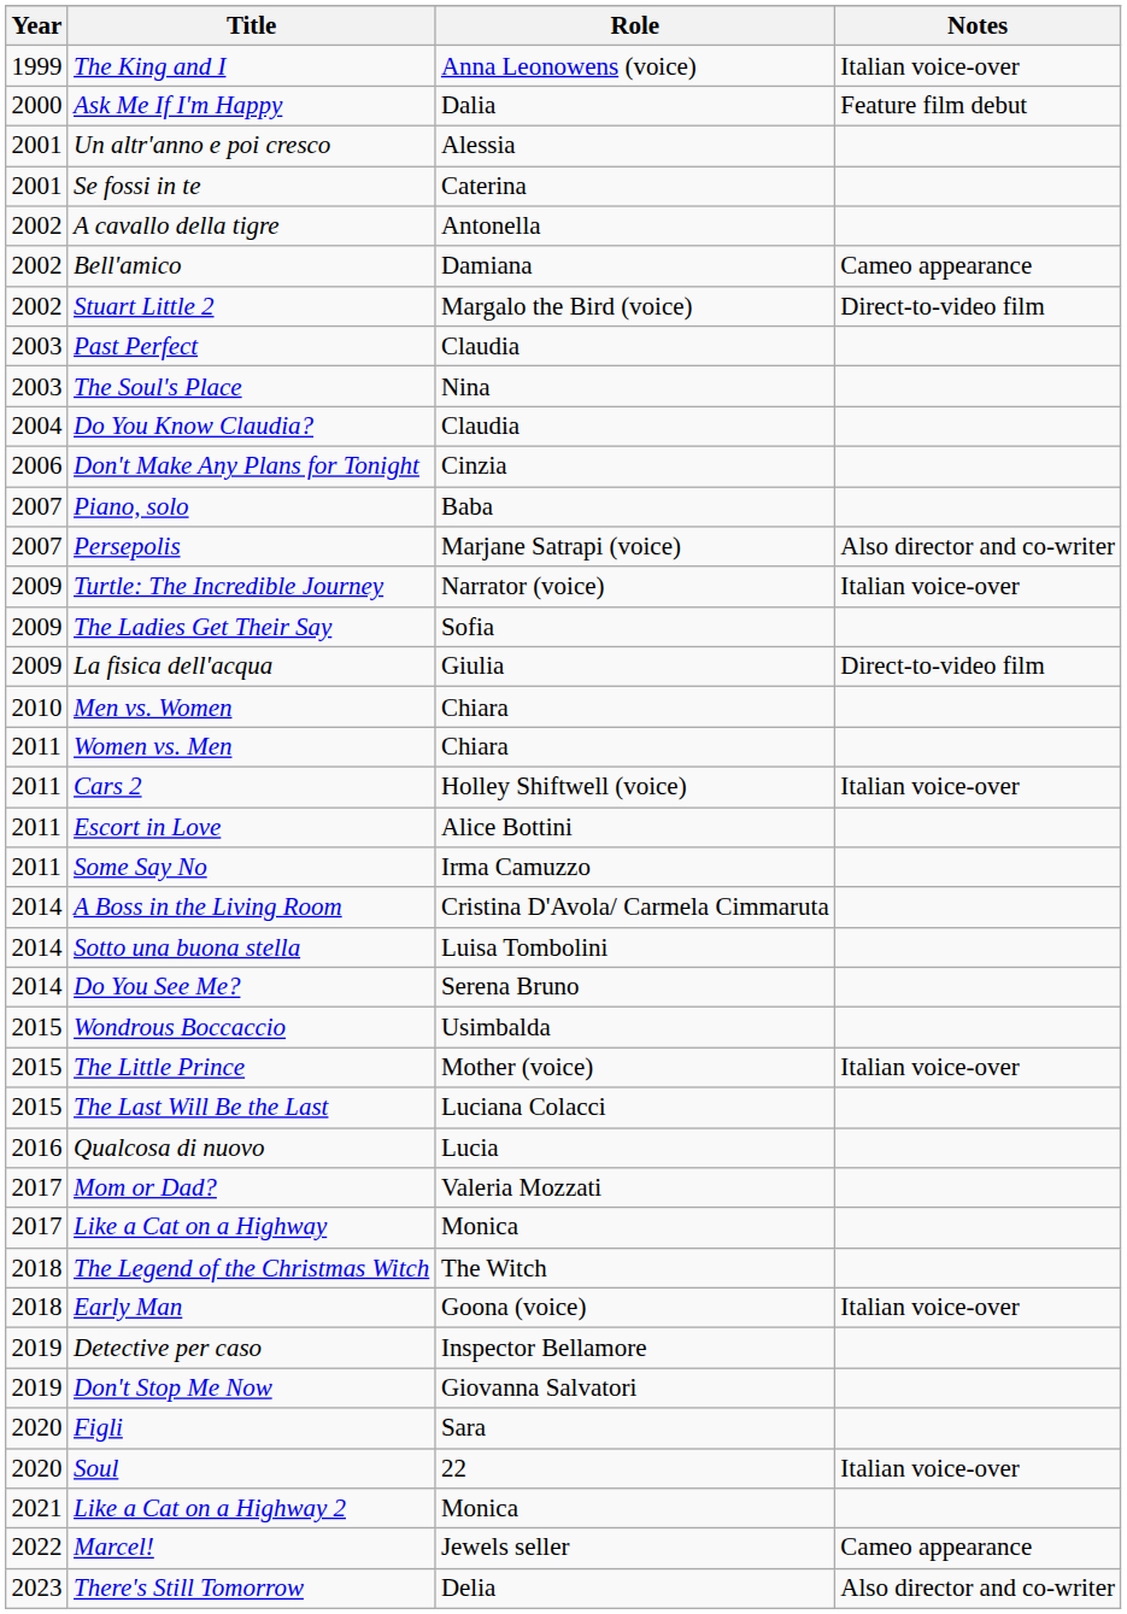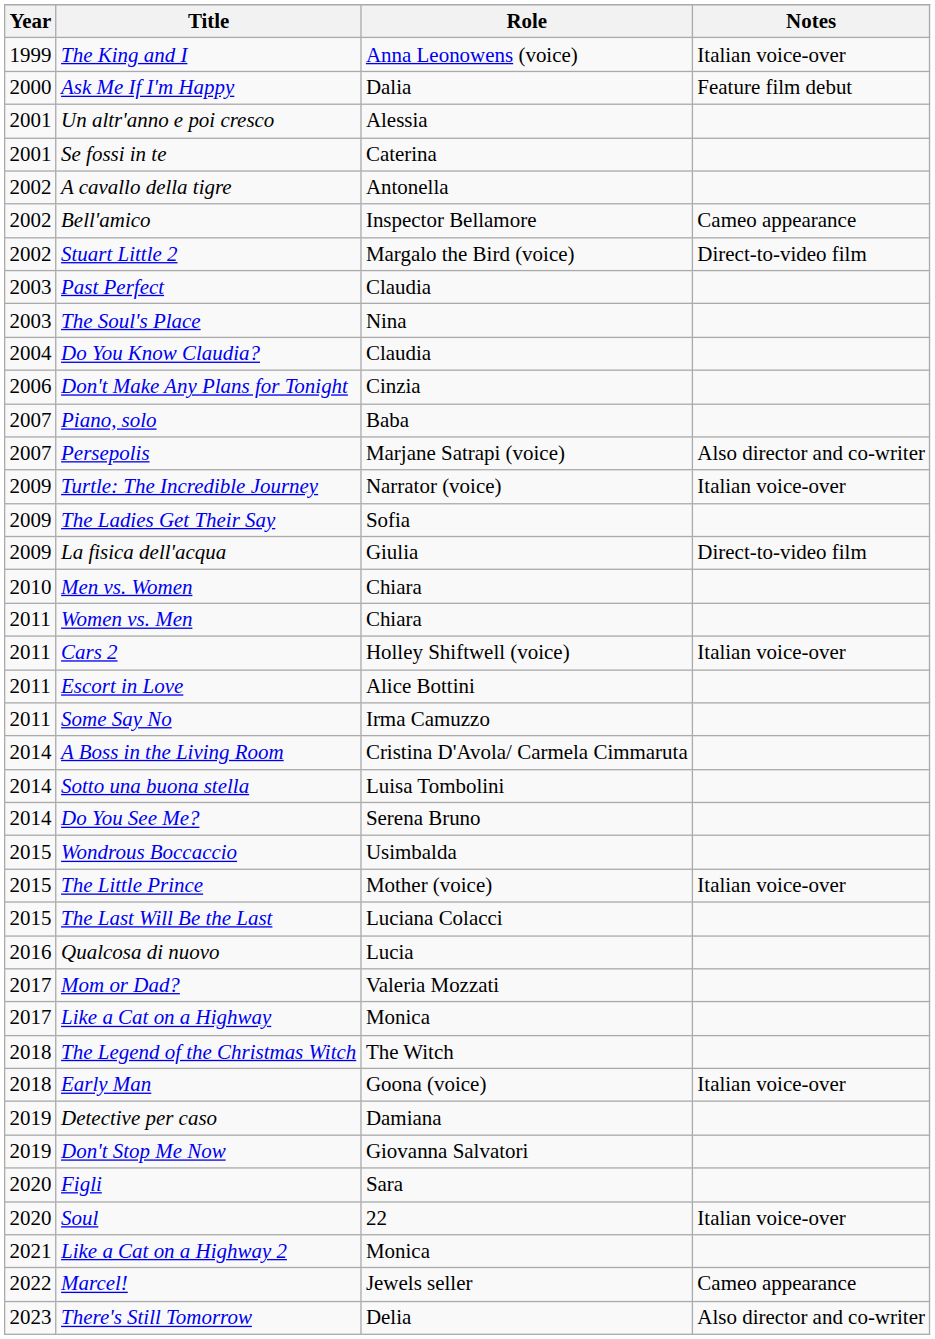 <table class="wikitable">
 <tr>
 </tr>
 <tr>
 <th>Year</th>
 <th>Title</th>
 <th>Role</th>
 <th>Notes</th>
 </tr>
 <tr>
 <td>1999</td>
 <td><em><a href='#'>The King and I</a></em></td>
 <td><a href='#'>Anna Leonowens</a> (voice)</td>
 <td>Italian voice-over</td>
 </tr>
 <tr>
 <td>2000</td>
 <td><em><a href='#'>Ask Me If I'm Happy</a></em></td>
 <td>Dalia</td>
 <td>Feature film debut</td>
 </tr>
 <tr>
 <td>2001</td>
 <td><em>Un altr'anno e poi cresco</em></td>
 <td>Alessia</td>
 <td></td>
 </tr>
 <tr>
 <td>2001</td>
 <td><em>Se fossi in te</em></td>
 <td>Caterina</td>
 <td></td>
 </tr>
 <tr>
 <td>2002</td>
 <td><em>A cavallo della tigre</em></td>
 <td>Antonella</td>
 <td></td>
 </tr>
 <tr>
 <td>2002</td>
 <td><em>Bell'amico</em></td>
-<td>Damiana</td>
+<td>Inspector Bellamore</td>
 <td>Cameo appearance</td>
 </tr>
 <tr>
 <td>2002</td>
 <td><em><a href='#'>Stuart Little 2</a></em></td>
 <td>Margalo the Bird (voice)</td>
 <td>Direct-to-video film</td>
 </tr>
 <tr>
 <td>2003</td>
 <td><em><a href='#'>Past Perfect</a></em></td>
 <td>Claudia</td>
 <td></td>
 </tr>
 <tr>
 <td>2003</td>
 <td><em><a href='#'>The Soul's Place</a></em></td>
 <td>Nina</td>
 <td></td>
 </tr>
 <tr>
 <td>2004</td>
 <td><em><a href='#'>Do You Know Claudia?</a></em></td>
 <td>Claudia</td>
 <td></td>
 </tr>
 <tr>
 <td>2006</td>
 <td><em><a href='#'>Don't Make Any Plans for Tonight</a></em></td>
 <td>Cinzia</td>
 <td></td>
 </tr>
 <tr>
 <td>2007</td>
 <td><em><a href='#'>Piano, solo</a></em></td>
 <td>Baba</td>
 <td></td>
 </tr>
 <tr>
 <td>2007</td>
 <td><em><a href='#'>Persepolis</a></em></td>
 <td>Marjane Satrapi (voice)</td>
 <td>Also director and co-writer</td>
 </tr>
 <tr>
 <td>2009</td>
 <td><em><a href='#'>Turtle: The Incredible Journey</a></em></td>
 <td>Narrator (voice)</td>
 <td>Italian voice-over</td>
 </tr>
 <tr>
 <td>2009</td>
 <td><em><a href='#'>The Ladies Get Their Say</a></em></td>
 <td>Sofia</td>
 <td></td>
 </tr>
 <tr>
 <td>2009</td>
 <td><em>La fisica dell'acqua</em></td>
 <td>Giulia</td>
 <td>Direct-to-video film</td>
 </tr>
 <tr>
 <td>2010</td>
 <td><em><a href='#'>Men vs. Women</a></em></td>
 <td>Chiara</td>
 <td></td>
 </tr>
 <tr>
 <td>2011</td>
 <td><em><a href='#'>Women vs. Men</a></em></td>
 <td>Chiara</td>
 <td></td>
 </tr>
 <tr>
 <td>2011</td>
 <td><em><a href='#'>Cars 2</a></em></td>
 <td>Holley Shiftwell (voice)</td>
 <td>Italian voice-over</td>
 </tr>
 <tr>
 <td>2011</td>
 <td><em><a href='#'>Escort in Love</a></em></td>
 <td>Alice Bottini</td>
 <td></td>
 </tr>
 <tr>
 <td>2011</td>
 <td><em><a href='#'>Some Say No</a></em></td>
 <td>Irma Camuzzo</td>
 <td></td>
 </tr>
 <tr>
 <td>2014</td>
 <td><em><a href='#'>A Boss in the Living Room</a></em></td>
 <td>Cristina D'Avola/ Carmela Cimmaruta</td>
 <td></td>
 </tr>
 <tr>
 <td>2014</td>
 <td><em><a href='#'>Sotto una buona stella</a></em></td>
 <td>Luisa Tombolini</td>
 <td></td>
 </tr>
 <tr>
 <td>2014</td>
 <td><em><a href='#'>Do You See Me?</a></em></td>
 <td>Serena Bruno</td>
 <td></td>
 </tr>
 <tr>
 <td>2015</td>
 <td><em><a href='#'>Wondrous Boccaccio</a></em></td>
 <td>Usimbalda</td>
 <td></td>
 </tr>
 <tr>
 <td>2015</td>
 <td><em><a href='#'>The Little Prince</a></em></td>
 <td>Mother (voice)</td>
 <td>Italian voice-over</td>
 </tr>
 <tr>
 <td>2015</td>
 <td><em><a href='#'>The Last Will Be the Last</a></em></td>
 <td>Luciana Colacci</td>
 <td></td>
 </tr>
 <tr>
 <td>2016</td>
 <td><em>Qualcosa di nuovo</em></td>
 <td>Lucia</td>
 <td></td>
 </tr>
 <tr>
 <td>2017</td>
 <td><em><a href='#'>Mom or Dad?</a></em></td>
 <td>Valeria Mozzati</td>
 <td></td>
 </tr>
 <tr>
 <td>2017</td>
 <td><em><a href='#'>Like a Cat on a Highway</a></em></td>
 <td>Monica</td>
 <td></td>
 </tr>
 <tr>
 <td>2018</td>
 <td><em><a href='#'>The Legend of the Christmas Witch</a></em></td>
 <td>The Witch</td>
 <td></td>
 </tr>
 <tr>
 <td>2018</td>
 <td><em><a href='#'>Early Man</a></em></td>
 <td>Goona (voice)</td>
 <td>Italian voice-over</td>
 </tr>
 <tr>
 <td>2019</td>
 <td><em>Detective per caso</em></td>
-<td>Inspector Bellamore</td>
+<td>Damiana</td>
 <td></td>
 </tr>
 <tr>
 <td>2019</td>
 <td><em><a href='#'>Don't Stop Me Now</a></em></td>
 <td>Giovanna Salvatori</td>
 <td></td>
 </tr>
 <tr>
 <td>2020</td>
 <td><em><a href='#'>Figli</a></em></td>
 <td>Sara</td>
 <td></td>
 </tr>
 <tr>
 <td>2020</td>
 <td><em><a href='#'>Soul</a></em></td>
 <td>22</td>
 <td>Italian voice-over</td>
 </tr>
 <tr>
 <td>2021</td>
 <td><em><a href='#'>Like a Cat on a Highway 2</a></em></td>
 <td>Monica</td>
 <td></td>
 </tr>
 <tr>
 <td>2022</td>
 <td><em><a href='#'>Marcel!</a></em></td>
 <td>Jewels seller</td>
 <td>Cameo appearance</td>
 </tr>
 <tr>
 <td>2023</td>
 <td><em><a href='#'>There's Still Tomorrow</a></em></td>
 <td>Delia</td>
 <td>Also director and co-writer</td>
 </tr>
 </table>
